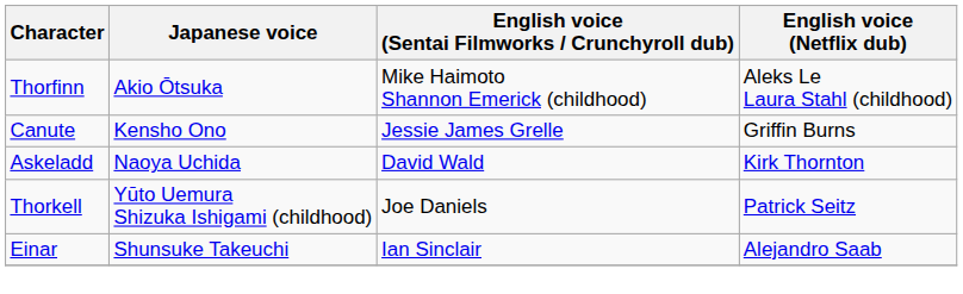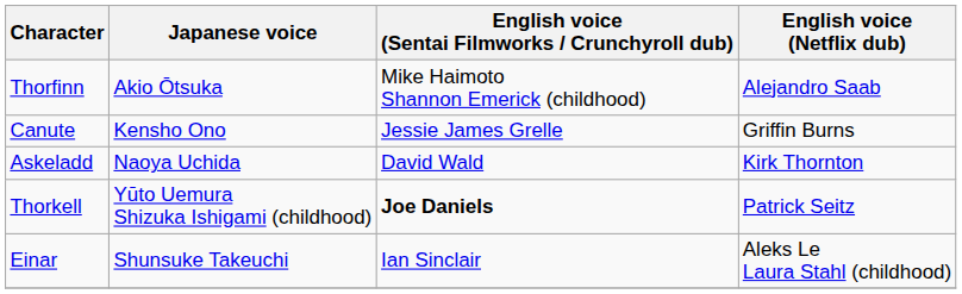 <table class="wikitable">
 <tr>
 <th>Character</th>
 <th>Japanese voice</th>
 <th>English voice<br>(Sentai Filmworks / Crunchyroll dub)</th>
 <th>English voice<br>(Netflix dub)</th>
 </tr>
 <tr>
 <td><a href='#'>Thorfinn</a></td>
 <td><a href='#'>Akio Ōtsuka</a></td>
 <td>Mike Haimoto<br><a href='#'>Shannon Emerick</a> (childhood)</td>
-<td>Aleks Le<br><a href='#'>Laura Stahl</a> (childhood)</td>
+<td><a href='#'>Alejandro Saab</a></td>
 </tr>
 <tr>
 <td><a href='#'>Canute</a></td>
 <td><a href='#'>Kensho Ono</a></td>
 <td><a href='#'>Jessie James Grelle</a></td>
 <td>Griffin Burns</td>
 </tr>
 <tr>
 <td><a href='#'>Askeladd</a></td>
 <td><a href='#'>Naoya Uchida</a></td>
 <td><a href='#'>David Wald</a></td>
 <td><a href='#'>Kirk Thornton</a></td>
 </tr>
 <tr>
 <td><a href='#'>Thorkell</a></td>
 <td><a href='#'>Yūto Uemura</a><br><a href='#'>Shizuka Ishigami</a> (childhood)</td>
-<td>Joe Daniels</td>
+<td><strong>Joe Daniels</strong></td>
 <td><a href='#'>Patrick Seitz</a></td>
 </tr>
 <tr>
 <td><a href='#'>Einar</a></td>
 <td><a href='#'>Shunsuke Takeuchi</a></td>
 <td><a href='#'>Ian Sinclair</a></td>
-<td><a href='#'>Alejandro Saab</a></td>
+<td>Aleks Le<br><a href='#'>Laura Stahl</a> (childhood)</td>
 </tr>
 <tr>
 </tr>
 </table>
